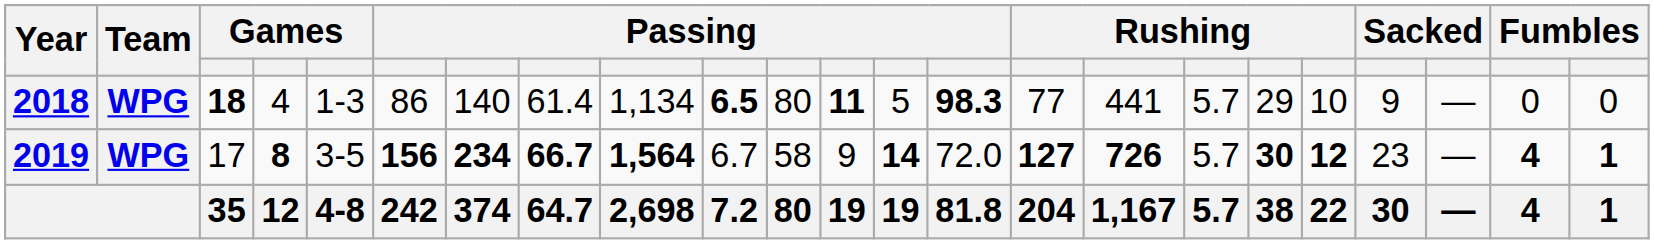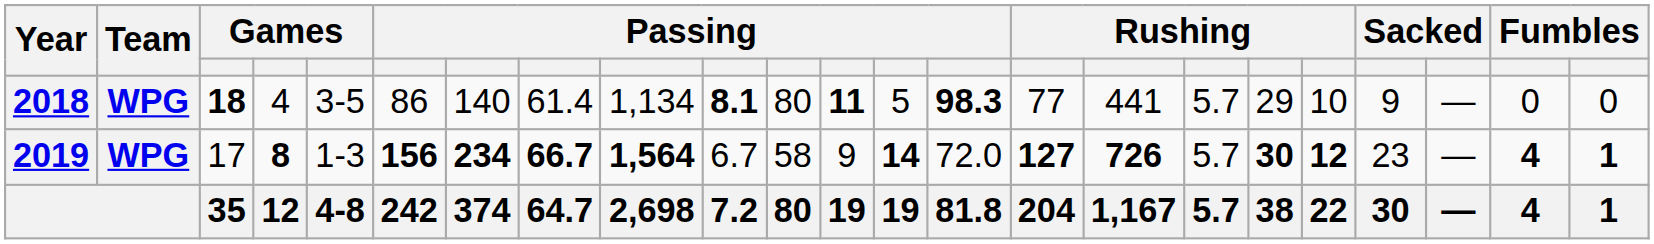 <table class="wikitable" style="text-align:center;">
 <tr>
 <th rowspan="2">Year</th>
 <th rowspan="2">Team</th>
 <th colspan="3">Games</th>
 <th colspan="9">Passing</th>
 <th colspan="5">Rushing</th>
 <th colspan="2">Sacked</th>
 <th colspan="2">Fumbles</th>
 </tr>
 <tr>
 <th></th>
 <th></th>
 <th></th>
 <th></th>
 <th></th>
 <th></th>
 <th></th>
 <th></th>
 <th></th>
 <th></th>
 <th></th>
 <th></th>
 <th></th>
 <th></th>
 <th></th>
 <th></th>
 <th></th>
 <th></th>
 <th></th>
 <th></th>
 <th></th>
 </tr>
 <tr>
 <th><a href='#'>2018</a></th>
 <th><a href='#'>WPG</a></th>
 <td><strong>18</strong></td>
 <td>4</td>
-<td>1-3</td>
+<td>3-5</td>
 <td>86</td>
 <td>140</td>
 <td>61.4</td>
 <td>1,134</td>
-<td><strong>6.5</strong></td>
+<td><strong>8.1</strong></td>
 <td>80</td>
 <td><strong>11</strong></td>
 <td>5</td>
 <td><strong>98.3</strong></td>
 <td>77</td>
 <td>441</td>
 <td>5.7</td>
 <td>29</td>
 <td>10</td>
 <td>9</td>
 <td>—</td>
 <td>0</td>
 <td>0</td>
 </tr>
 <tr>
 <th><a href='#'>2019</a></th>
 <th><a href='#'>WPG</a></th>
 <td>17</td>
 <td><strong>8</strong></td>
-<td>3-5</td>
+<td>1-3</td>
 <td><strong>156</strong></td>
 <td><strong>234</strong></td>
 <td><strong>66.7</strong></td>
 <td><strong>1,564</strong></td>
 <td>6.7</td>
 <td>58</td>
 <td>9</td>
 <td><strong>14</strong></td>
 <td>72.0</td>
 <td><strong>127</strong></td>
 <td><strong>726</strong></td>
 <td>5.7</td>
 <td><strong>30</strong></td>
 <td><strong>12</strong></td>
 <td>23</td>
 <td>—</td>
 <td><strong>4</strong></td>
 <td><strong>1</strong></td>
 </tr>
 <tr>
 <th colspan="2"></th>
 <th>35</th>
 <th>12</th>
 <th>4-8</th>
 <th>242</th>
 <th>374</th>
 <th>64.7</th>
 <th>2,698</th>
 <th>7.2</th>
 <th>80</th>
 <th>19</th>
 <th>19</th>
 <th>81.8</th>
 <th>204</th>
 <th>1,167</th>
 <th>5.7</th>
 <th>38</th>
 <th>22</th>
 <th>30</th>
 <th>—</th>
 <th>4</th>
 <th>1</th>
 </tr>
 </table>
